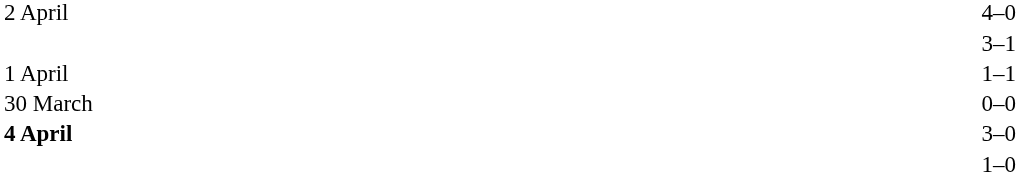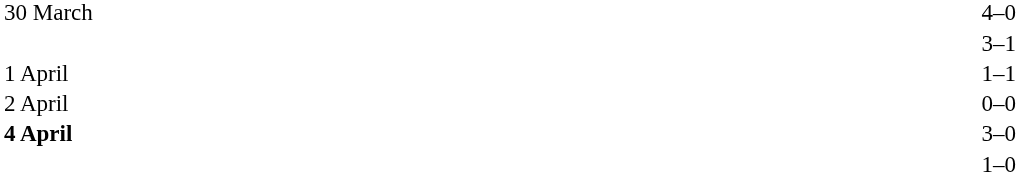 <table cellspacing=1 width=70%>
 <tr>
 <th width=25%></th>
 <th width=30%></th>
 <th width=15%></th>
 <th width=30%></th>
 </tr>
 <tr>
-<td>2 April</td>
+<td>30 March</td>
 <td align=right></td>
 <td align=center>4–0</td>
 <td></td>
 </tr>
 <tr>
 <td></td>
 <td align=right></td>
 <td align=center>3–1</td>
 <td></td>
 </tr>
 <tr>
 <td>1 April</td>
 <td align=right></td>
 <td align=center>1–1</td>
 <td></td>
 </tr>
 <tr>
-<td>30 March</td>
+<td>2 April</td>
 <td align=right></td>
 <td align=center>0–0</td>
 <td></td>
 </tr>
 <tr>
 <td><strong>4 April</strong></td>
 <td align=right></td>
 <td align=center>3–0</td>
 <td></td>
 </tr>
 <tr>
 <td></td>
 <td align=right></td>
 <td align=center>1–0</td>
 <td></td>
 </tr>
 </table>
